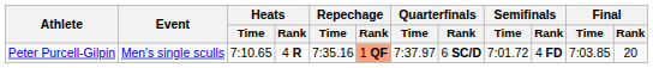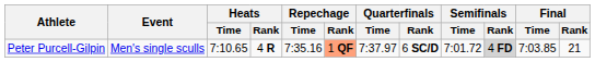 <table class="wikitable" style="font-size:90%">
 <tr>
 <th rowspan="2">Athlete</th>
 <th rowspan="2">Event</th>
 <th colspan="2">Heats</th>
 <th colspan="2">Repechage</th>
 <th colspan="2">Quarterfinals</th>
 <th colspan="2">Semifinals</th>
 <th colspan="2">Final</th>
 </tr>
 <tr style="font-size:95%">
 <th>Time</th>
 <th>Rank</th>
 <th>Time</th>
 <th>Rank</th>
 <th>Time</th>
 <th>Rank</th>
 <th>Time</th>
 <th>Rank</th>
 <th>Time</th>
 <th>Rank</th>
 </tr>
 <tr align=center>
 <td align=left><a href='#'>Peter Purcell-Gilpin</a></td>
 <td align=left><a href='#'>Men's single sculls</a></td>
 <td>7:10.65</td>
 <td>4 <strong>R</strong></td>
 <td>7:35.16</td>
 <td style="background: lightsalmon;">1 <strong>QF</strong></td>
 <td>7:37.97</td>
 <td>6 <strong>SC/D</strong></td>
 <td>7:01.72</td>
-<td>4 <strong>FD</strong></td>
+<td style="background: lightgrey;">4 <strong>FD</strong></td>
 <td>7:03.85</td>
-<td>20</td>
+<td>21</td>
 </tr>
 </table>
